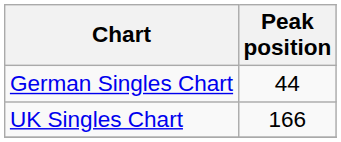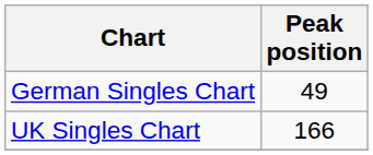 <table class="wikitable">
 <tr>
 <th align="left">Chart</th>
 <th align="center">Peak<br>position</th>
 </tr>
 <tr>
 <td align="left"><a href='#'>German Singles Chart</a></td>
-<td align="center">44</td>
+<td align="center">49</td>
 </tr>
 <tr>
 <td><a href='#'>UK Singles Chart</a></td>
 <td align="center">166</td>
 </tr>
 <tr>
 </tr>
 </table>
